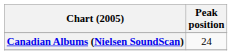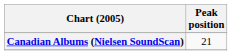 <table class="wikitable sortable plainrowheaders" style="text-align:center">
 <tr>
 <th scope="col">Chart (2005)</th>
 <th scope="col">Peak<br>position</th>
 </tr>
 <tr>
 </tr>
 <tr>
 <th scope="row"><a href='#'>Canadian Albums</a> (<a href='#'>Nielsen SoundScan</a>)</th>
-<td>24</td>
+<td>21</td>
 </tr>
 <tr>
 </tr>
 <tr>
 </tr>
 <tr>
 </tr>
 <tr>
 </tr>
 <tr>
 </tr>
 <tr>
 </tr>
 <tr>
 </tr>
 <tr>
 </tr>
 <tr>
 </tr>
 </table>
